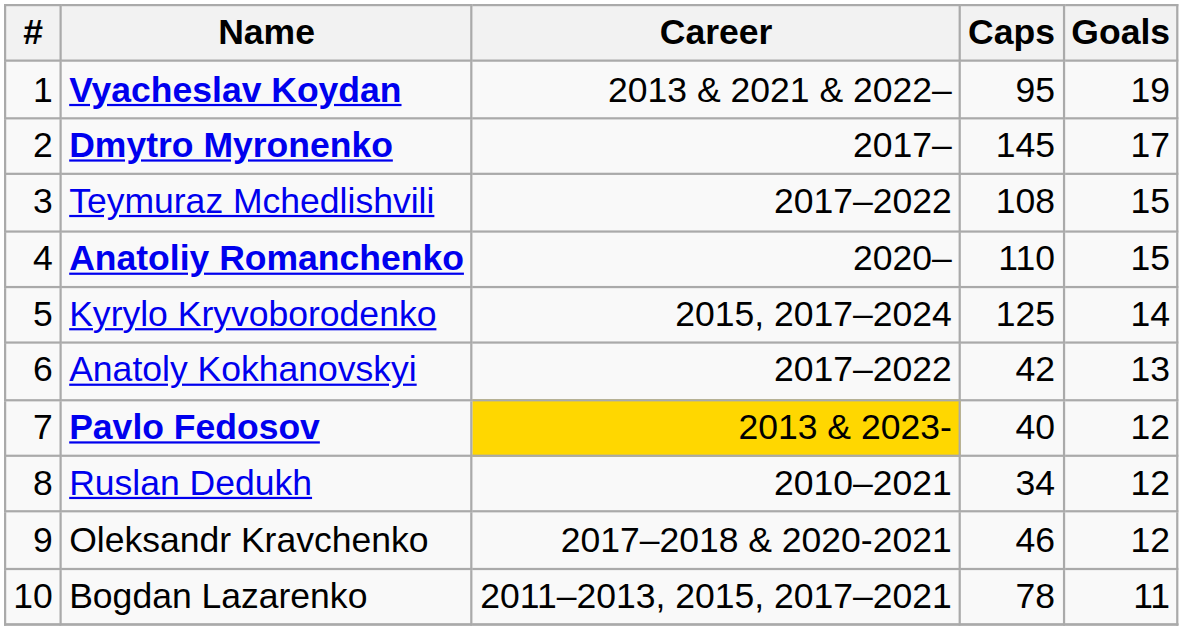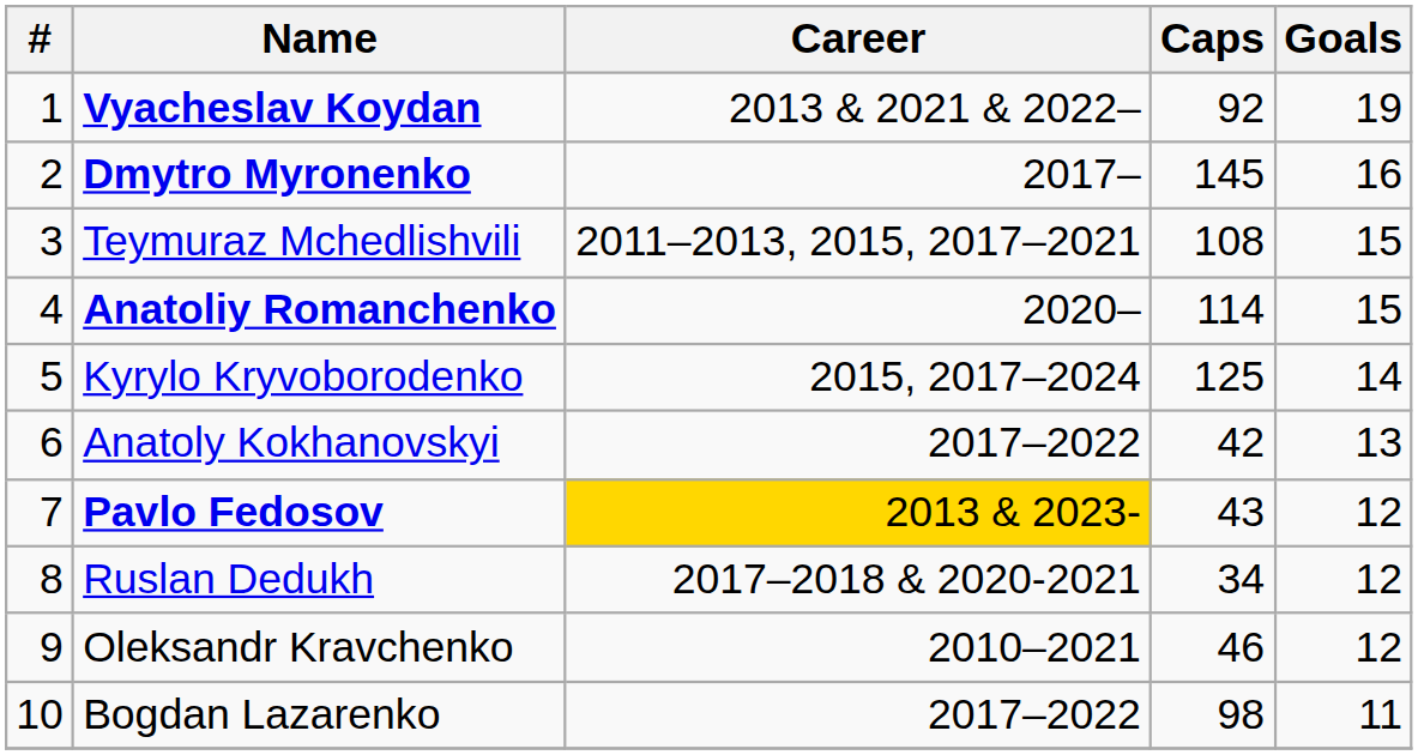 <table class="wikitable sortable" style="text-align: right;">
 <tr>
 <th>#</th>
 <th>Name</th>
 <th>Career</th>
 <th>Caps</th>
 <th>Goals</th>
 </tr>
 <tr>
 <td>1</td>
 <td align="left"> <strong><a href='#'>Vyacheslav Koydan</a></strong></td>
 <td>2013 & 2021 & 2022–</td>
-<td>95</td>
+<td>92</td>
 <td>19</td>
 </tr>
 <tr>
 <td>2</td>
 <td align="left"> <strong><a href='#'>Dmytro Myronenko</a></strong></td>
 <td>2017–</td>
 <td>145</td>
-<td>17</td>
+<td>16</td>
 </tr>
 <tr>
 <td>3</td>
 <td align="left"> <a href='#'>Teymuraz Mchedlishvili</a></td>
-<td>2017–2022</td>
+<td>2011–2013, 2015, 2017–2021</td>
 <td>108</td>
 <td>15</td>
 </tr>
 <tr>
 <td>4</td>
 <td align="left"> <strong><a href='#'>Anatoliy Romanchenko</a></strong></td>
 <td>2020–</td>
-<td>110</td>
+<td>114</td>
 <td>15</td>
 </tr>
 <tr>
 <td>5</td>
 <td align="left"> <a href='#'>Kyrylo Kryvoborodenko</a></td>
 <td>2015, 2017–2024</td>
 <td>125</td>
 <td>14</td>
 </tr>
 <tr>
 <td>6</td>
 <td align="left"> <a href='#'>Anatoly Kokhanovskyi</a></td>
 <td>2017–2022</td>
 <td>42</td>
 <td>13</td>
 </tr>
 <tr>
 <td>7</td>
 <td align="left"> <strong><a href='#'>Pavlo Fedosov</a></strong></td>
 <td style="background: gold;">2013 & 2023-</td>
-<td>40</td>
+<td>43</td>
 <td>12</td>
 </tr>
 <tr>
 <td>8</td>
 <td align="left"> <a href='#'>Ruslan Dedukh</a></td>
-<td>2010–2021</td>
+<td>2017–2018 & 2020-2021</td>
 <td>34</td>
 <td>12</td>
 </tr>
 <tr>
 <td>9</td>
 <td align="left"> Oleksandr Kravchenko</td>
-<td>2017–2018 & 2020-2021</td>
+<td>2010–2021</td>
 <td>46</td>
 <td>12</td>
 </tr>
 <tr>
 <td>10</td>
 <td align="left"> Bogdan Lazarenko</td>
-<td>2011–2013, 2015, 2017–2021</td>
-<td>78</td>
+<td>2017–2022</td>
+<td>98</td>
 <td>11</td>
 </tr>
 <tr>
 </tr>
 </table>
